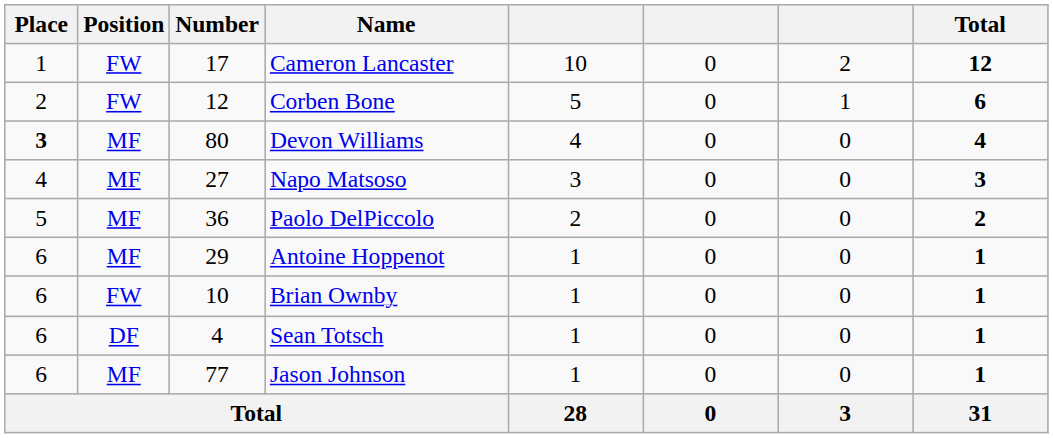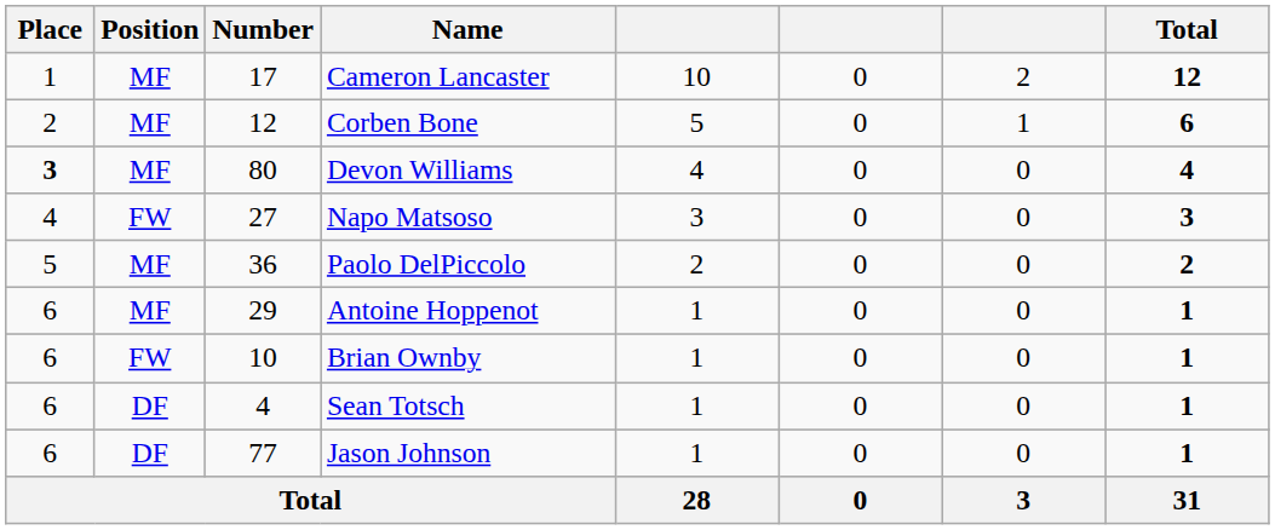 <table class="wikitable sortable" style="font-size: 95%; text-align: center;">
 <tr>
 <th width=40>Place</th>
 <th width=40>Position</th>
 <th width=40>Number</th>
 <th width=150>Name</th>
 <th width=80></th>
 <th width=80></th>
 <th width=80></th>
 <th width=80><strong>Total</strong></th>
 </tr>
 <tr>
 <td>1</td>
-<td><a href='#'>FW</a></td>
+<td><a href='#'>MF</a></td>
 <td>17</td>
 <td align="left"> <a href='#'>Cameron Lancaster</a></td>
 <td>10</td>
 <td>0</td>
 <td>2</td>
 <td><strong>12</strong></td>
 </tr>
 <tr>
 <td>2</td>
-<td><a href='#'>FW</a></td>
+<td><a href='#'>MF</a></td>
 <td>12</td>
 <td align="left"> <a href='#'>Corben Bone</a></td>
 <td>5</td>
 <td>0</td>
 <td>1</td>
 <td><strong>6</strong></td>
 </tr>
 <tr>
 <td><strong>3</strong></td>
 <td><a href='#'>MF</a></td>
 <td>80</td>
 <td align=left> <a href='#'>Devon Williams</a></td>
 <td>4</td>
 <td>0</td>
 <td>0</td>
 <td><strong>4</strong></td>
 </tr>
 <tr>
 <td>4</td>
-<td><a href='#'>MF</a></td>
+<td><a href='#'>FW</a></td>
 <td>27</td>
 <td align="left"> <a href='#'>Napo Matsoso</a></td>
 <td>3</td>
 <td>0</td>
 <td>0</td>
 <td><strong>3</strong></td>
 </tr>
 <tr>
 <td>5</td>
 <td><a href='#'>MF</a></td>
 <td>36</td>
 <td align=left> <a href='#'>Paolo DelPiccolo</a></td>
 <td>2</td>
 <td>0</td>
 <td>0</td>
 <td><strong>2</strong></td>
 </tr>
 <tr>
 <td>6</td>
 <td><a href='#'>MF</a></td>
 <td>29</td>
 <td align="left"> <a href='#'>Antoine Hoppenot</a></td>
 <td>1</td>
 <td>0</td>
 <td>0</td>
 <td><strong>1</strong></td>
 </tr>
 <tr>
 <td>6</td>
 <td><a href='#'>FW</a></td>
 <td>10</td>
 <td align=left> <a href='#'>Brian Ownby</a></td>
 <td>1</td>
 <td>0</td>
 <td>0</td>
 <td><strong>1</strong></td>
 </tr>
 <tr>
 <td>6</td>
 <td><a href='#'>DF</a></td>
 <td>4</td>
 <td align=left> <a href='#'>Sean Totsch</a></td>
 <td>1</td>
 <td>0</td>
 <td>0</td>
 <td><strong>1</strong></td>
 </tr>
 <tr>
 <td>6</td>
-<td><a href='#'>MF</a></td>
+<td><a href='#'>DF</a></td>
 <td>77</td>
 <td align=left> <a href='#'>Jason Johnson</a></td>
 <td>1</td>
 <td>0</td>
 <td>0</td>
 <td><strong>1</strong></td>
 </tr>
 <tr>
 <th colspan="4">Total</th>
 <th>28</th>
 <th>0</th>
 <th>3</th>
 <th>31</th>
 </tr>
 </table>
